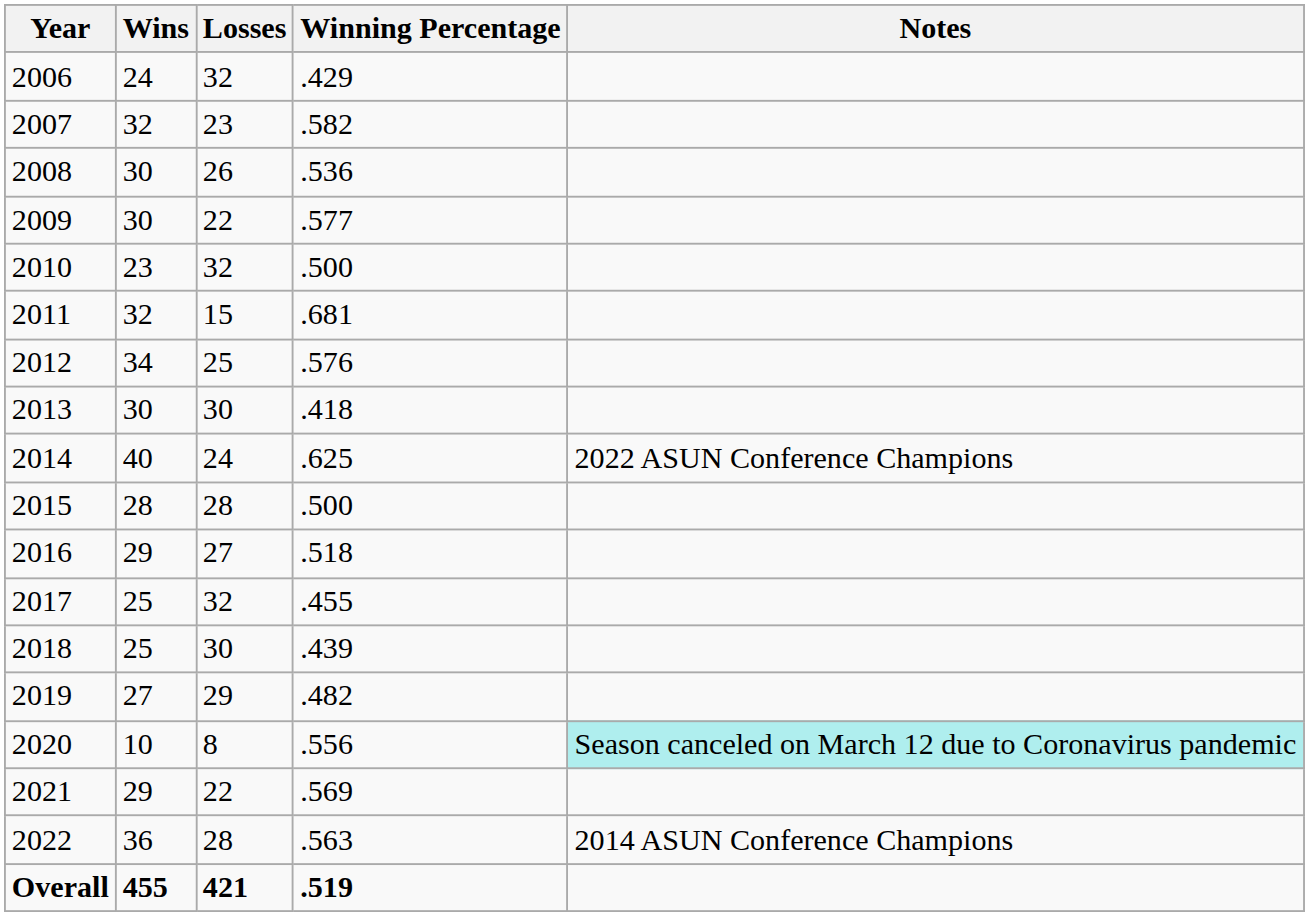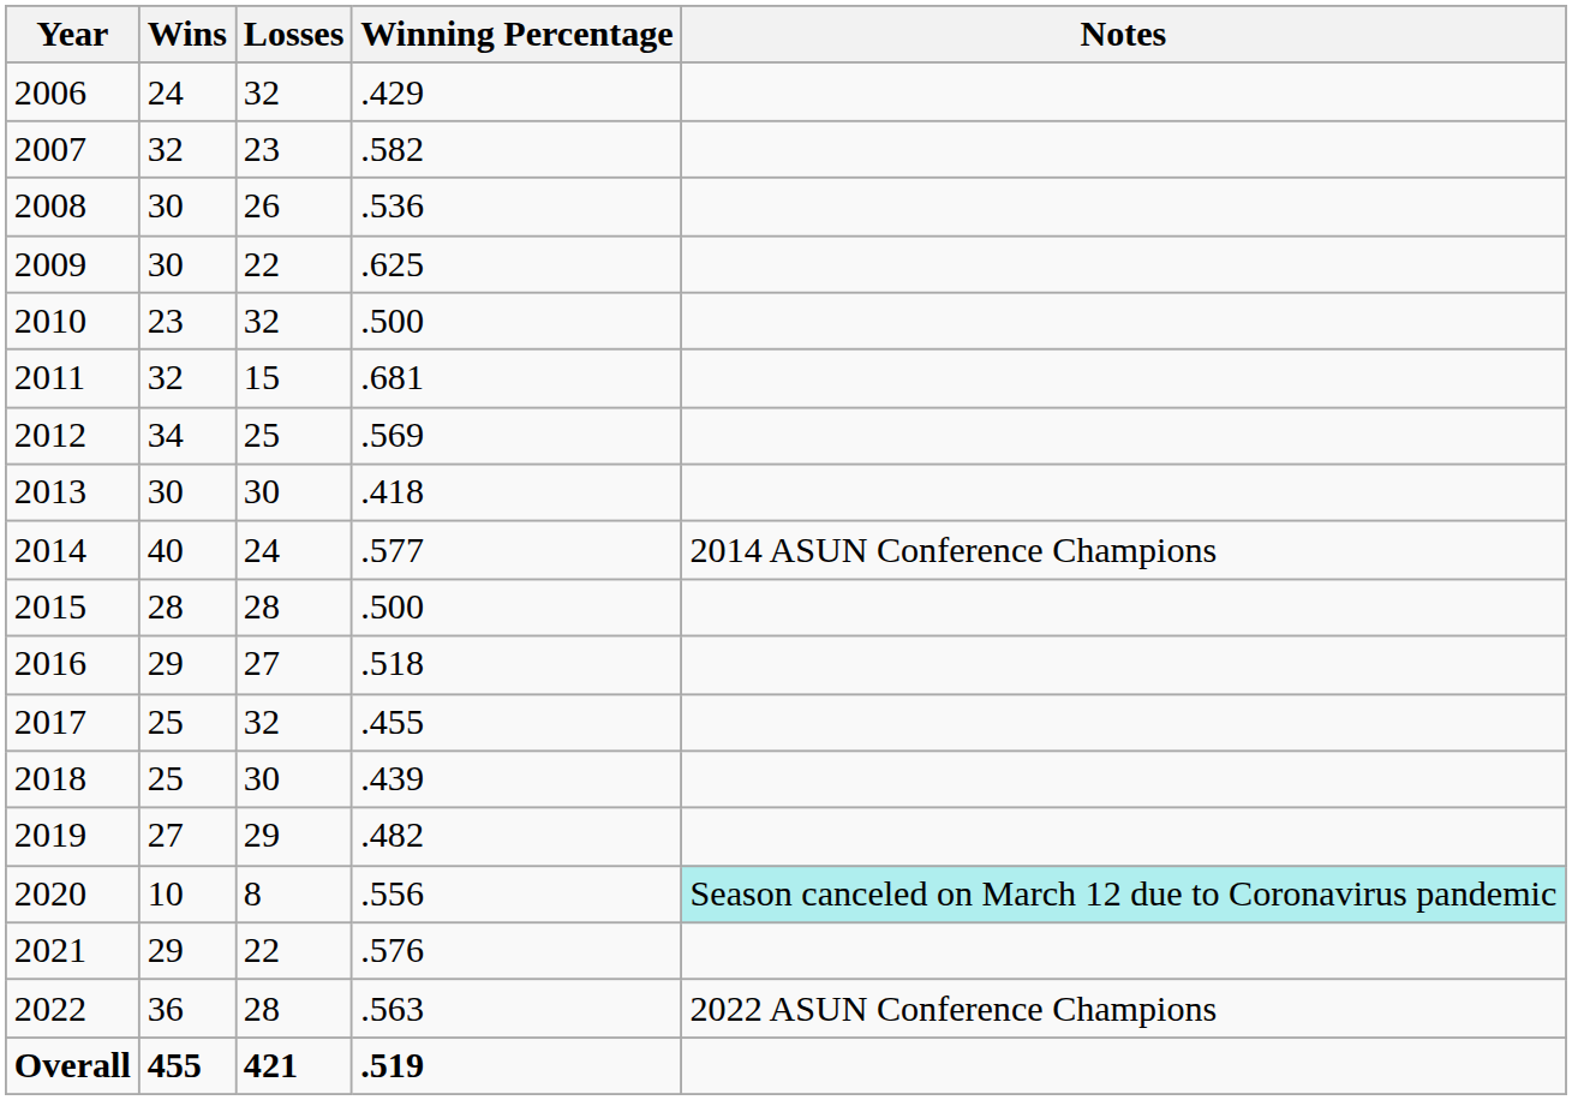 <table class="wikitable collapsible collapsed">
 <tr>
 <th>Year</th>
 <th>Wins</th>
 <th>Losses</th>
 <th>Winning Percentage</th>
 <th>Notes</th>
 </tr>
 <tr>
 <td>2006</td>
 <td>24</td>
 <td>32</td>
 <td>.429</td>
 <td></td>
 </tr>
 <tr>
 <td>2007</td>
 <td>32</td>
 <td>23</td>
 <td>.582</td>
 <td></td>
 </tr>
 <tr>
 <td>2008</td>
 <td>30</td>
 <td>26</td>
 <td>.536</td>
 <td></td>
 </tr>
 <tr>
 <td>2009</td>
 <td>30</td>
 <td>22</td>
-<td>.577</td>
+<td>.625</td>
 <td></td>
 </tr>
 <tr>
 <td>2010</td>
 <td>23</td>
 <td>32</td>
 <td>.500</td>
 <td></td>
 </tr>
 <tr>
 <td>2011</td>
 <td>32</td>
 <td>15</td>
 <td>.681</td>
 <td></td>
 </tr>
 <tr>
 <td>2012</td>
 <td>34</td>
 <td>25</td>
-<td>.576</td>
+<td>.569</td>
 <td></td>
 </tr>
 <tr>
 <td>2013</td>
 <td>30</td>
 <td>30</td>
 <td>.418</td>
 <td></td>
 </tr>
 <tr>
 <td>2014</td>
 <td>40</td>
 <td>24</td>
-<td>.625</td>
-<td>2022 ASUN Conference Champions</td>
+<td>.577</td>
+<td>2014 ASUN Conference Champions</td>
 </tr>
 <tr>
 <td>2015</td>
 <td>28</td>
 <td>28</td>
 <td>.500</td>
 <td></td>
 </tr>
 <tr>
 <td>2016</td>
 <td>29</td>
 <td>27</td>
 <td>.518</td>
 <td></td>
 </tr>
 <tr>
 <td>2017</td>
 <td>25</td>
 <td>32</td>
 <td>.455</td>
 <td></td>
 </tr>
 <tr>
 <td>2018</td>
 <td>25</td>
 <td>30</td>
 <td>.439</td>
 <td></td>
 </tr>
 <tr>
 <td>2019</td>
 <td>27</td>
 <td>29</td>
 <td>.482</td>
 <td></td>
 </tr>
 <tr>
 <td>2020</td>
 <td>10</td>
 <td>8</td>
 <td>.556</td>
 <td style="background: paleturquoise;">Season canceled on March 12 due to Coronavirus pandemic</td>
 </tr>
 <tr>
 <td>2021</td>
 <td>29</td>
 <td>22</td>
-<td>.569</td>
+<td>.576</td>
 <td></td>
 </tr>
 <tr>
 <td>2022</td>
 <td>36</td>
 <td>28</td>
 <td>.563</td>
-<td>2014 ASUN Conference Champions</td>
+<td>2022 ASUN Conference Champions</td>
 </tr>
 <tr>
 <td><strong>Overall</strong></td>
 <td><strong>455</strong></td>
 <td><strong>421</strong></td>
 <td><strong>.519</strong></td>
 </tr>
 </table>
